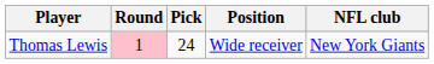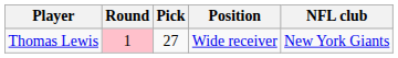 <table class="wikitable" style="text-align:center;">
 <tr style="background:#C0C0C0;">
 <th>Player</th>
 <th>Round</th>
 <th>Pick</th>
 <th>Position</th>
 <th>NFL club</th>
 </tr>
 <tr>
 <td><a href='#'>Thomas Lewis</a></td>
 <td style="background: pink;">1</td>
-<td>24</td>
+<td>27</td>
 <td><a href='#'>Wide receiver</a></td>
 <td><a href='#'>New York Giants</a></td>
 </tr>
 </table>
